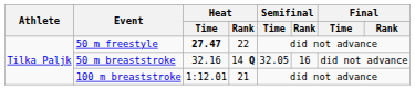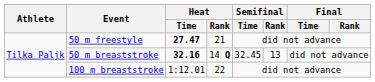 <table class=wikitable style=font-size:90%>
 <tr>
 <th rowspan=2>Athlete</th>
 <th rowspan=2>Event</th>
 <th colspan=2>Heat</th>
 <th colspan=2>Semifinal</th>
 <th colspan=2>Final</th>
 </tr>
 <tr style=font-size:95%>
 <th>Time</th>
 <th>Rank</th>
 <th>Time</th>
 <th>Rank</th>
 <th>Time</th>
 <th>Rank</th>
 </tr>
 <tr align=center>
 <td align=left rowspan=3><a href='#'>Tilka Paljk</a></td>
 <td align=left><a href='#'>50 m freestyle</a></td>
 <td><strong>27.47</strong></td>
-<td>22</td>
+<td>21</td>
 <td colspan=4>did not advance</td>
 </tr>
 <tr align=center>
 <td align=left><a href='#'>50 m breaststroke</a></td>
-<td>32.16</td>
+<td><strong>32.16</strong></td>
 <td>14 <strong>Q</strong></td>
-<td>32.05</td>
-<td>16</td>
+<td>32.45</td>
+<td>13</td>
 <td colspan=2>did not advance</td>
 </tr>
 <tr align=center>
 <td align=left><a href='#'>100 m breaststroke</a></td>
 <td>1:12.01</td>
-<td>21</td>
+<td>22</td>
 <td colspan=4>did not advance</td>
 </tr>
 </table>
